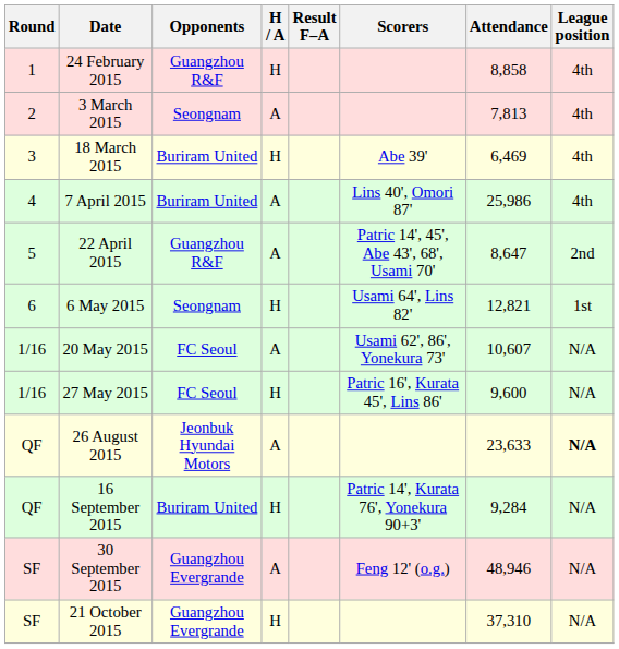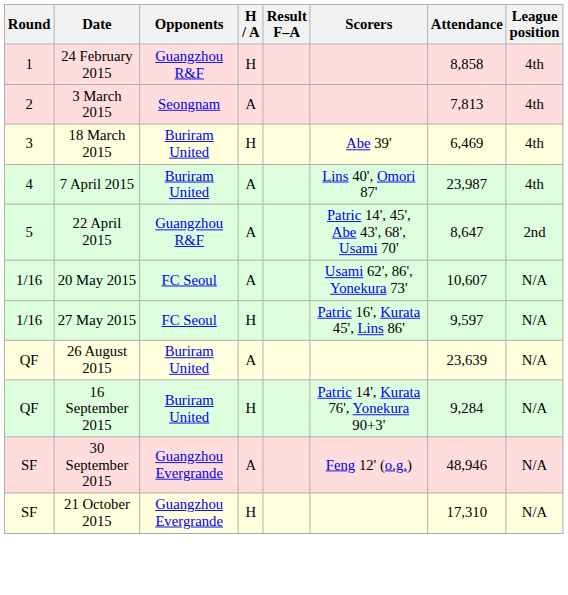 <table class="wikitable" style="text-align:center">
 <tr>
 <th>Round</th>
 <th>Date</th>
 <th>Opponents</th>
 <th>H / A</th>
 <th>Result<br>F–A</th>
 <th>Scorers</th>
 <th>Attendance</th>
 <th>League<br>position</th>
 </tr>
 <tr bgcolor="#ffdddd">
 <td>1</td>
 <td>24 February 2015</td>
 <td><a href='#'>Guangzhou R&F</a></td>
 <td>H</td>
 <td></td>
 <td></td>
 <td>8,858</td>
 <td>4th</td>
 </tr>
 <tr bgcolor="#ffdddd">
 <td>2</td>
 <td>3 March 2015</td>
 <td><a href='#'>Seongnam</a></td>
 <td>A</td>
 <td></td>
 <td></td>
 <td>7,813</td>
 <td>4th</td>
 </tr>
 <tr bgcolor="#ffffdd">
 <td>3</td>
 <td>18 March 2015</td>
 <td><a href='#'>Buriram United</a></td>
 <td>H</td>
 <td></td>
 <td><a href='#'>Abe</a> 39'</td>
 <td>6,469</td>
 <td>4th</td>
 </tr>
 <tr bgcolor="#ddffdd">
 <td>4</td>
 <td>7 April 2015</td>
 <td><a href='#'>Buriram United</a></td>
 <td>A</td>
 <td></td>
 <td><a href='#'>Lins</a> 40', <a href='#'>Omori</a> 87'</td>
-<td>25,986</td>
+<td>23,987</td>
 <td>4th</td>
 </tr>
 <tr bgcolor="#ddffdd">
 <td>5</td>
 <td>22 April 2015</td>
 <td><a href='#'>Guangzhou R&F</a></td>
 <td>A</td>
 <td></td>
 <td><a href='#'>Patric</a> 14', 45', <a href='#'>Abe</a> 43', 68', <a href='#'>Usami</a> 70'</td>
 <td>8,647</td>
 <td>2nd</td>
-</tr>
-<tr bgcolor="#ddffdd">
-<td>6</td>
-<td>6 May 2015</td>
-<td><a href='#'>Seongnam</a></td>
-<td>H</td>
-<td></td>
-<td><a href='#'>Usami</a> 64', <a href='#'>Lins</a> 82'</td>
-<td>12,821</td>
-<td>1st</td>
 </tr>
 <tr bgcolor="#ddffdd">
 <td>1/16</td>
 <td>20 May 2015</td>
 <td><a href='#'>FC Seoul</a></td>
 <td>A</td>
 <td></td>
 <td><a href='#'>Usami</a> 62', 86', <a href='#'>Yonekura</a> 73'</td>
 <td>10,607</td>
 <td>N/A</td>
 </tr>
 <tr bgcolor="#ddffdd">
 <td>1/16</td>
 <td>27 May 2015</td>
 <td><a href='#'>FC Seoul</a></td>
 <td>H</td>
 <td></td>
 <td><a href='#'>Patric</a> 16', <a href='#'>Kurata</a> 45', <a href='#'>Lins</a> 86'</td>
-<td>9,600</td>
+<td>9,597</td>
 <td>N/A</td>
 </tr>
 <tr bgcolor="#ffffdd">
 <td>QF</td>
 <td>26 August 2015</td>
-<td><a href='#'>Jeonbuk Hyundai Motors</a></td>
+<td><a href='#'>Buriram United</a></td>
 <td>A</td>
 <td></td>
 <td></td>
-<td>23,633</td>
-<td><strong>N/A</strong></td>
+<td>23,639</td>
+<td>N/A</td>
 </tr>
 <tr bgcolor="#ddffdd">
 <td>QF</td>
 <td>16 September 2015</td>
 <td><a href='#'>Buriram United</a></td>
 <td>H</td>
 <td></td>
 <td><a href='#'>Patric</a> 14', <a href='#'>Kurata</a> 76', <a href='#'>Yonekura</a> 90+3'</td>
 <td>9,284</td>
 <td>N/A</td>
 </tr>
 <tr bgcolor="#ffdddd">
 <td>SF</td>
 <td>30 September 2015</td>
 <td><a href='#'>Guangzhou Evergrande</a></td>
 <td>A</td>
 <td></td>
 <td><a href='#'>Feng</a> 12' (<a href='#'>o.g.</a>)</td>
 <td>48,946</td>
 <td>N/A</td>
 </tr>
 <tr bgcolor="#ffffdd">
 <td>SF</td>
 <td>21 October 2015</td>
 <td><a href='#'>Guangzhou Evergrande</a></td>
 <td>H</td>
 <td></td>
 <td></td>
-<td>37,310</td>
+<td>17,310</td>
 <td>N/A</td>
 </tr>
 <tr>
 </tr>
 </table>
